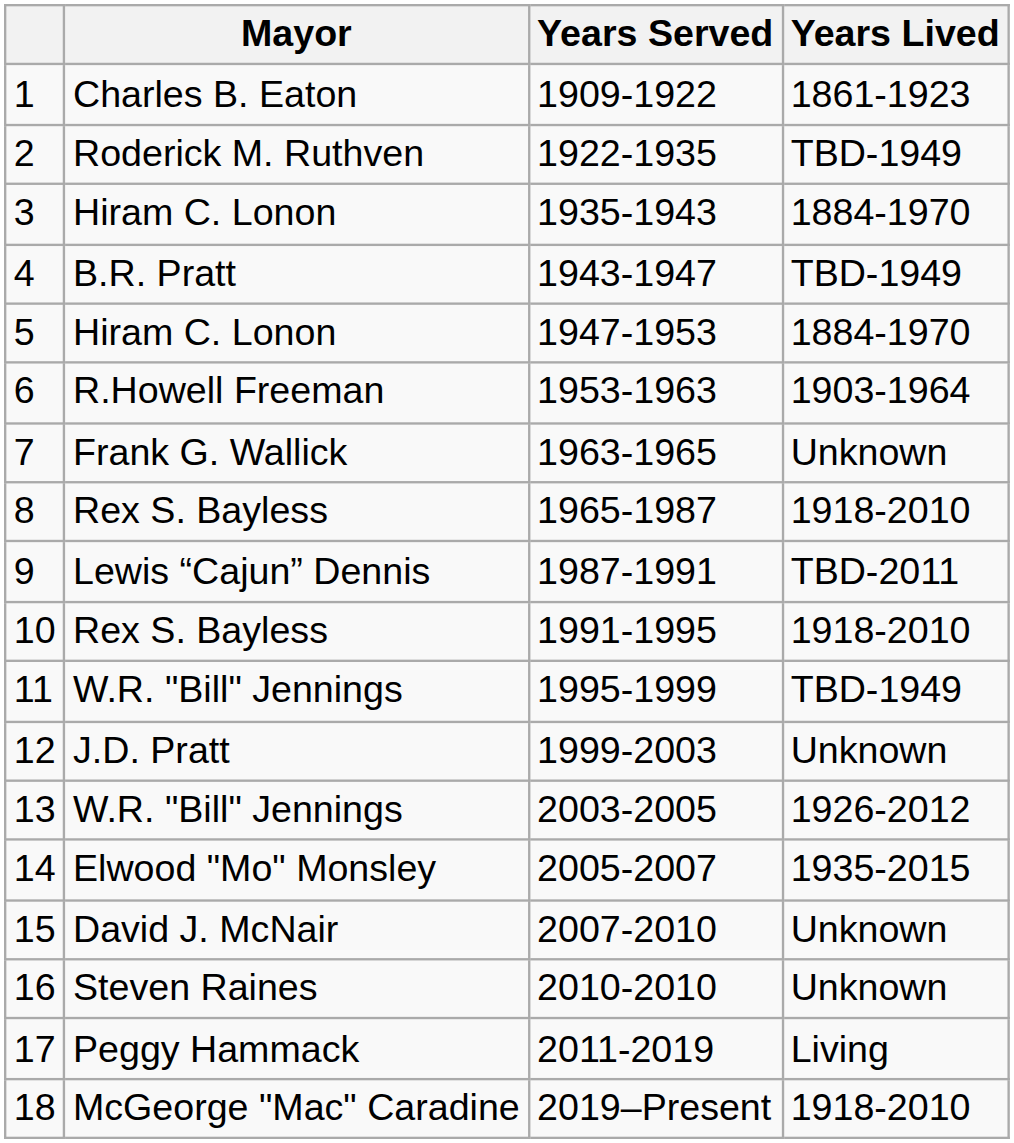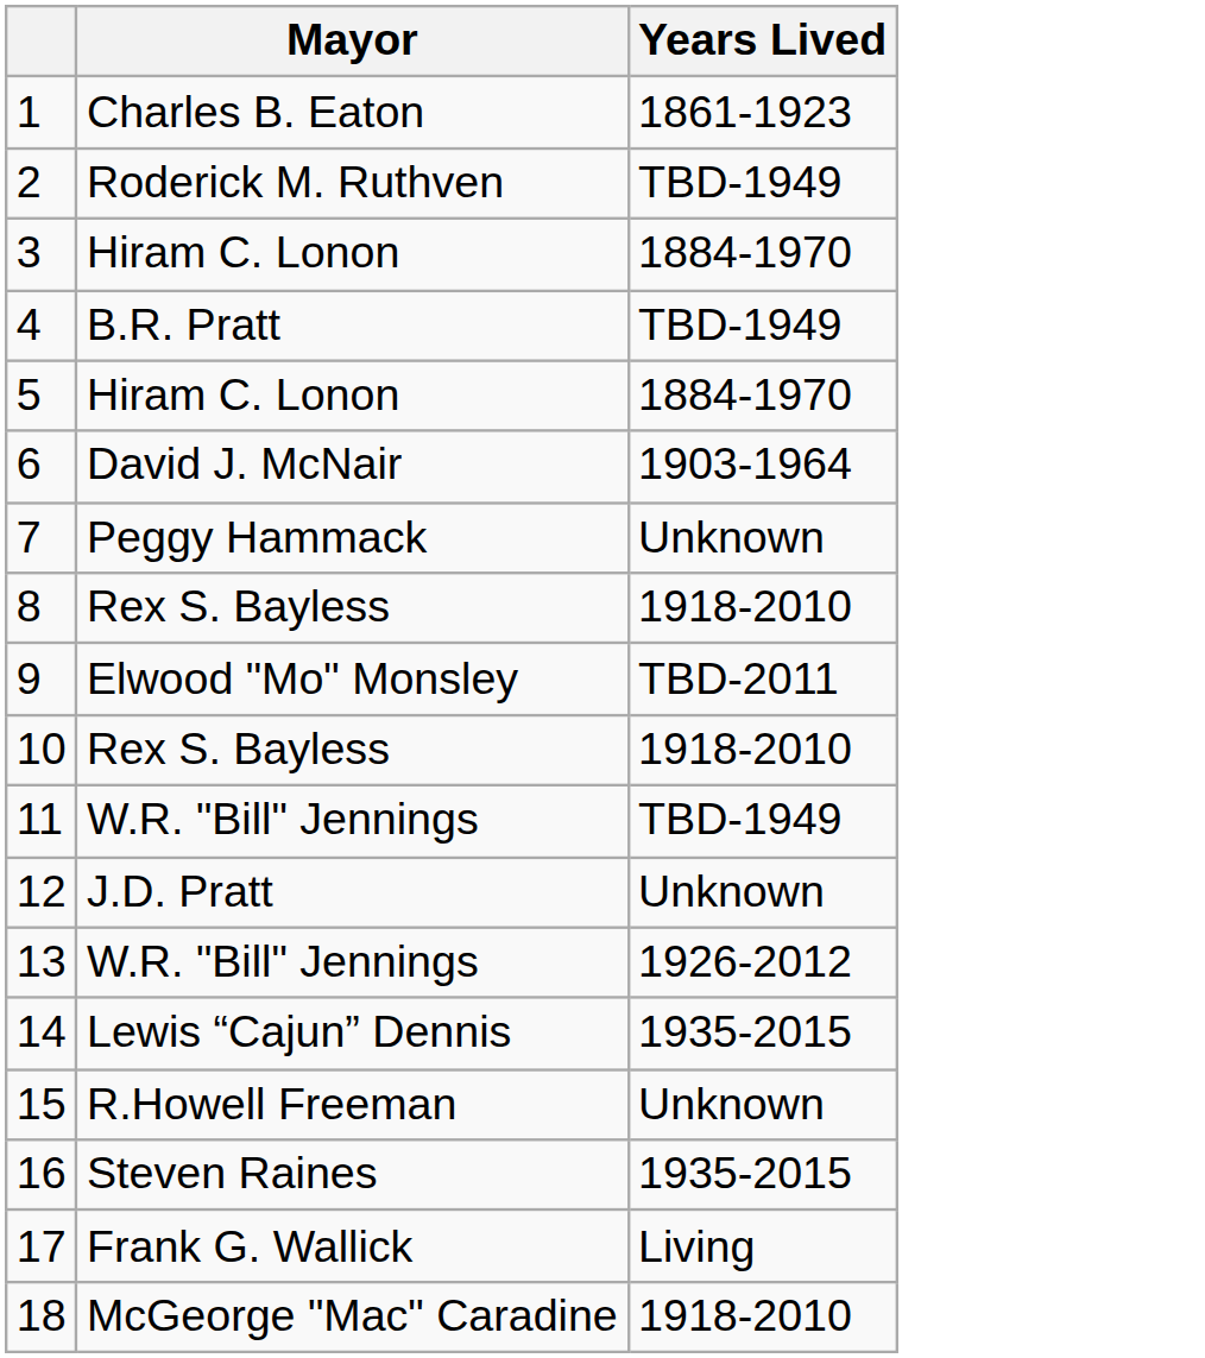 <table class="wikitable">
 <tr>
 <th></th>
 <th>Mayor</th>
-<th>Years Served</th>
 <th>Years Lived</th>
 </tr>
 <tr>
 <td>1</td>
 <td>Charles B. Eaton</td>
-<td>1909-1922</td>
 <td>1861-1923</td>
 </tr>
 <tr>
 <td>2</td>
 <td>Roderick M. Ruthven</td>
-<td>1922-1935</td>
 <td>TBD-1949</td>
 </tr>
 <tr>
 <td>3</td>
 <td>Hiram C. Lonon</td>
-<td>1935-1943</td>
 <td>1884-1970</td>
 </tr>
 <tr>
 <td>4</td>
 <td>B.R. Pratt</td>
-<td>1943-1947</td>
 <td>TBD-1949</td>
 </tr>
 <tr>
 <td>5</td>
 <td>Hiram C. Lonon</td>
-<td>1947-1953</td>
 <td>1884-1970</td>
 </tr>
 <tr>
 <td>6</td>
-<td>R.Howell Freeman</td>
-<td>1953-1963</td>
+<td>David J. McNair</td>
 <td>1903-1964</td>
 </tr>
 <tr>
 <td>7</td>
-<td>Frank G. Wallick</td>
-<td>1963-1965</td>
+<td>Peggy Hammack</td>
 <td>Unknown</td>
 </tr>
 <tr>
 <td>8</td>
 <td>Rex S. Bayless</td>
-<td>1965-1987</td>
 <td>1918-2010</td>
 </tr>
 <tr>
 <td>9</td>
-<td>Lewis “Cajun” Dennis</td>
-<td>1987-1991</td>
+<td>Elwood "Mo" Monsley</td>
 <td>TBD-2011</td>
 </tr>
 <tr>
 <td>10</td>
 <td>Rex S. Bayless</td>
-<td>1991-1995</td>
 <td>1918-2010</td>
 </tr>
 <tr>
 <td>11</td>
 <td>W.R. "Bill" Jennings</td>
-<td>1995-1999</td>
 <td>TBD-1949</td>
 </tr>
 <tr>
 <td>12</td>
 <td>J.D. Pratt</td>
-<td>1999-2003</td>
 <td>Unknown</td>
 </tr>
 <tr>
 <td>13</td>
 <td>W.R. "Bill" Jennings</td>
-<td>2003-2005</td>
 <td>1926-2012</td>
 </tr>
 <tr>
 <td>14</td>
-<td>Elwood "Mo" Monsley</td>
-<td>2005-2007</td>
+<td>Lewis “Cajun” Dennis</td>
 <td>1935-2015</td>
 </tr>
 <tr>
 <td>15</td>
-<td>David J. McNair</td>
-<td>2007-2010</td>
+<td>R.Howell Freeman</td>
 <td>Unknown</td>
 </tr>
 <tr>
 <td>16</td>
 <td>Steven Raines</td>
-<td>2010-2010</td>
-<td>Unknown</td>
+<td>1935-2015</td>
 </tr>
 <tr>
 <td>17</td>
-<td>Peggy Hammack</td>
-<td>2011-2019</td>
+<td>Frank G. Wallick</td>
 <td>Living</td>
 </tr>
 <tr>
 <td>18</td>
 <td>McGeorge "Mac" Caradine</td>
-<td>2019–Present</td>
 <td>1918-2010</td>
 </tr>
 </table>
